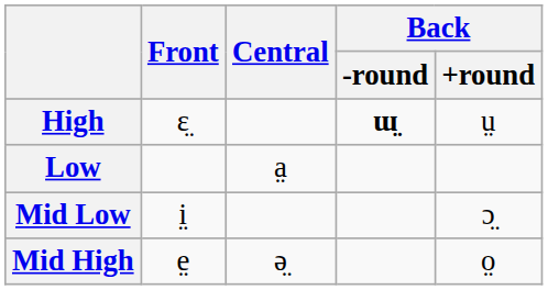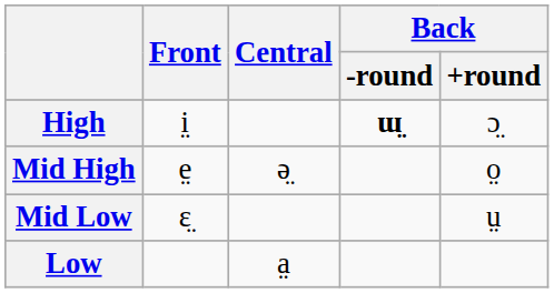 <table class="wikitable" style=text-align:center>
 <tr>
 <th rowspan=2></th>
 <th rowspan=2><a href='#'>Front</a></th>
 <th rowspan=2><a href='#'>Central</a></th>
 <th colspan=2><a href='#'>Back</a></th>
 </tr>
 <tr class=small>
 <th>-round</th>
 <th>+round</th>
 </tr>
 <tr>
 <th><a href='#'>High</a></th>
+<td>i̤</td>
+<td></td>
+<td><strong>ɯ̤</strong></td>
+<td>ɔ̤</td>
+</tr>
+<tr>
+<th><a href='#'>Mid High</a></th>
+<td>e̤</td>
+<td>ə̤</td>
+<td></td>
+<td>o̤</td>
+</tr>
+<tr>
+<th><a href='#'>Mid Low</a></th>
 <td>ɛ̤</td>
 <td></td>
-<td><strong>ɯ̤</strong></td>
+<td></td>
 <td>ṳ</td>
 </tr>
 <tr>
 <th><a href='#'>Low</a></th>
 <td></td>
 <td>a̤</td>
 <td></td>
 <td></td>
 </tr>
-<tr>
-<th><a href='#'>Mid Low</a></th>
-<td>i̤</td>
-<td></td>
-<td></td>
-<td>ɔ̤</td>
-</tr>
-<tr>
-<th><a href='#'>Mid High</a></th>
-<td>e̤</td>
-<td>ə̤</td>
-<td></td>
-<td>o̤</td>
-</tr>
 </table>
